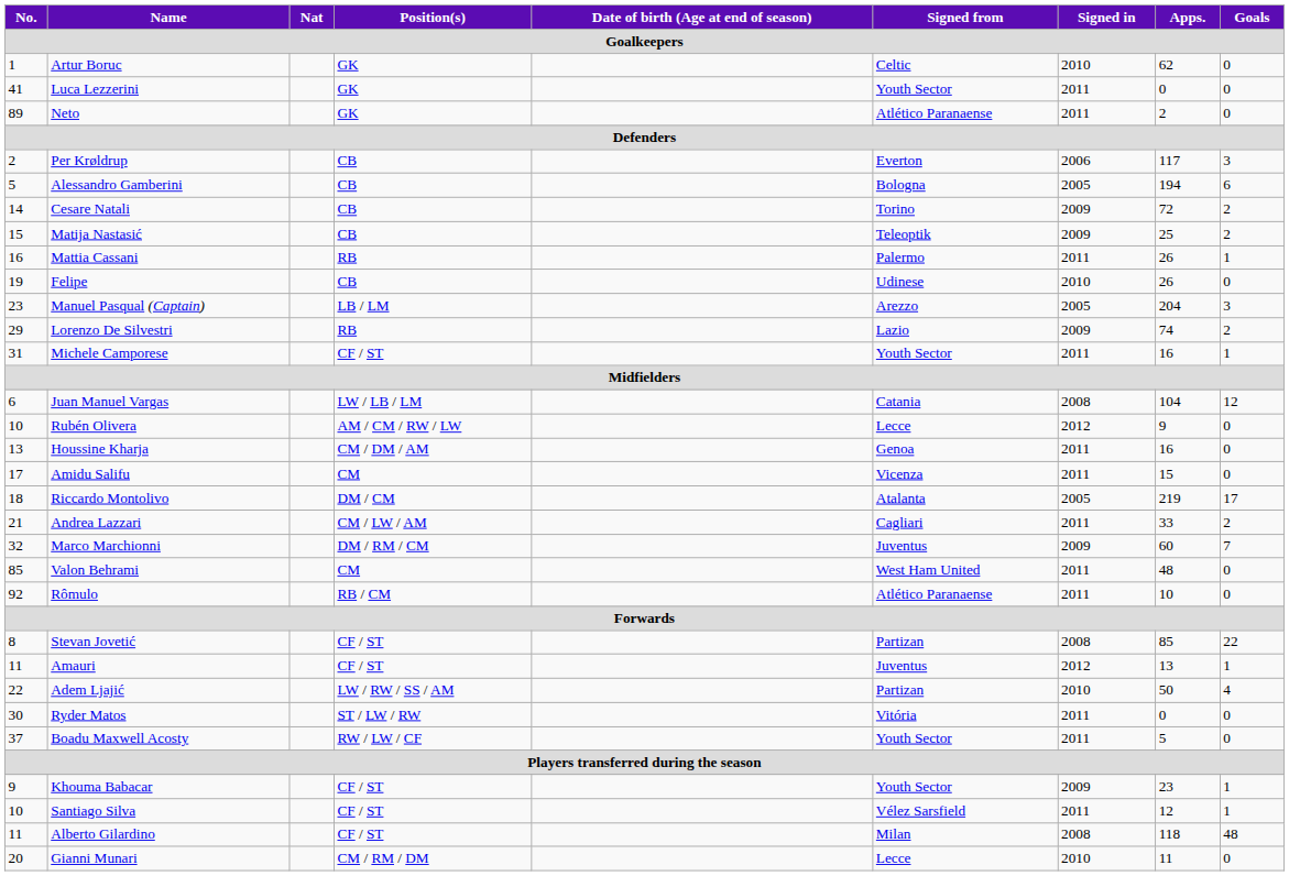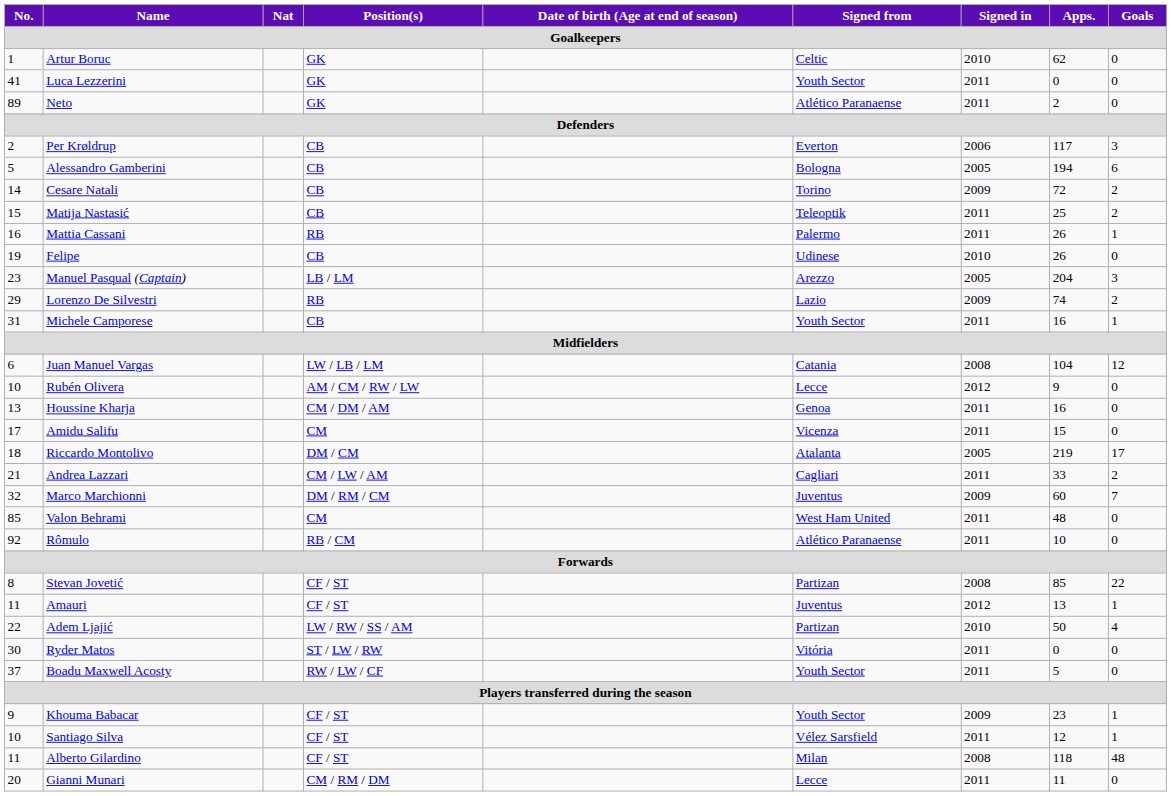 <table class="wikitable" style="text-align:left; font-size:90%; width:100%;">
 <tr>
 <th style="background:#5B0CB3; color:white; text-align:center;">No.</th>
 <th style="background:#5B0CB3; color:white; text-align:center;">Name</th>
 <th style="background:#5B0CB3; color:white; text-align:center;">Nat</th>
 <th style="background:#5B0CB3; color:white; text-align:center;">Position(s)</th>
 <th style="background:#5B0CB3; color:white; text-align:center;">Date of birth (Age at end of season)</th>
 <th style="background:#5B0CB3; color:white; text-align:center;">Signed from</th>
 <th style="background:#5B0CB3; color:white; text-align:center;">Signed in</th>
 <th style="background:#5B0CB3; color:white; text-align:center;">Apps.</th>
 <th style="background:#5B0CB3; color:white; text-align:center;">Goals</th>
 </tr>
 <tr>
 <th colspan=10 style="background:#DCDCDC; text-align:center;">Goalkeepers</th>
 </tr>
 <tr>
 <td>1</td>
 <td><a href='#'>Artur Boruc</a></td>
 <td></td>
 <td><a href='#'>GK</a></td>
 <td></td>
 <td> <a href='#'>Celtic</a></td>
 <td>2010</td>
 <td>62</td>
 <td>0</td>
 </tr>
 <tr>
 <td>41</td>
 <td><a href='#'>Luca Lezzerini</a></td>
 <td></td>
 <td><a href='#'>GK</a></td>
 <td></td>
 <td> <a href='#'>Youth Sector</a></td>
 <td>2011</td>
 <td>0</td>
 <td>0</td>
 </tr>
 <tr>
 <td>89</td>
 <td><a href='#'>Neto</a></td>
 <td></td>
 <td><a href='#'>GK</a></td>
 <td></td>
 <td> <a href='#'>Atlético Paranaense</a></td>
 <td>2011</td>
 <td>2</td>
 <td>0</td>
 </tr>
 <tr>
 <th colspan=10 style="background:#DCDCDC; text-align:center;">Defenders</th>
 </tr>
 <tr>
 <td>2</td>
 <td><a href='#'>Per Krøldrup</a></td>
 <td></td>
 <td><a href='#'>CB</a></td>
 <td></td>
 <td> <a href='#'>Everton</a></td>
 <td>2006</td>
 <td>117</td>
 <td>3</td>
 </tr>
 <tr>
 <td>5</td>
 <td><a href='#'>Alessandro Gamberini</a></td>
 <td></td>
 <td><a href='#'>CB</a></td>
 <td></td>
 <td> <a href='#'>Bologna</a></td>
 <td>2005</td>
 <td>194</td>
 <td>6</td>
 </tr>
 <tr>
 <td>14</td>
 <td><a href='#'>Cesare Natali</a></td>
 <td></td>
 <td><a href='#'>CB</a></td>
 <td></td>
 <td> <a href='#'>Torino</a></td>
 <td>2009</td>
 <td>72</td>
 <td>2</td>
 </tr>
 <tr>
 <td>15</td>
 <td><a href='#'>Matija Nastasić</a></td>
 <td></td>
 <td><a href='#'>CB</a></td>
 <td></td>
 <td> <a href='#'>Teleoptik</a></td>
-<td>2009</td>
+<td>2011</td>
 <td>25</td>
 <td>2</td>
 </tr>
 <tr>
 <td>16</td>
 <td><a href='#'>Mattia Cassani</a></td>
 <td></td>
 <td><a href='#'>RB</a></td>
 <td></td>
 <td> <a href='#'>Palermo</a></td>
 <td>2011</td>
 <td>26</td>
 <td>1</td>
 </tr>
 <tr>
 <td>19</td>
 <td><a href='#'>Felipe</a></td>
 <td></td>
 <td><a href='#'>CB</a></td>
 <td></td>
 <td> <a href='#'>Udinese</a></td>
 <td>2010</td>
 <td>26</td>
 <td>0</td>
 </tr>
 <tr>
 <td>23</td>
 <td><a href='#'>Manuel Pasqual</a> <em>(<a href='#'>Captain</a>)</em></td>
 <td></td>
 <td><a href='#'>LB</a> / <a href='#'>LM</a></td>
 <td></td>
 <td> <a href='#'>Arezzo</a></td>
 <td>2005</td>
 <td>204</td>
 <td>3</td>
 </tr>
 <tr>
 <td>29</td>
 <td><a href='#'>Lorenzo De Silvestri</a></td>
 <td></td>
 <td><a href='#'>RB</a></td>
 <td></td>
 <td> <a href='#'>Lazio</a></td>
 <td>2009</td>
 <td>74</td>
 <td>2</td>
 </tr>
 <tr>
 <td>31</td>
 <td><a href='#'>Michele Camporese</a></td>
 <td></td>
-<td><a href='#'>CF</a> / <a href='#'>ST</a></td>
+<td><a href='#'>CB</a></td>
 <td></td>
 <td> <a href='#'>Youth Sector</a></td>
 <td>2011</td>
 <td>16</td>
 <td>1</td>
 </tr>
 <tr>
 <th colspan=10 style="background:#DCDCDC; text-align:center;">Midfielders</th>
 </tr>
 <tr>
 <td>6</td>
 <td><a href='#'>Juan Manuel Vargas</a></td>
 <td></td>
 <td><a href='#'>LW</a> / <a href='#'>LB</a> / <a href='#'>LM</a></td>
 <td></td>
 <td> <a href='#'>Catania</a></td>
 <td>2008</td>
 <td>104</td>
 <td>12</td>
 </tr>
 <tr>
 <td>10</td>
 <td><a href='#'>Rubén Olivera</a></td>
 <td></td>
 <td><a href='#'>AM</a> / <a href='#'>CM</a> / <a href='#'>RW</a> / <a href='#'>LW</a></td>
 <td></td>
 <td> <a href='#'>Lecce</a></td>
 <td>2012</td>
 <td>9</td>
 <td>0</td>
 </tr>
 <tr>
 <td>13</td>
 <td><a href='#'>Houssine Kharja</a></td>
 <td></td>
 <td><a href='#'>CM</a> / <a href='#'>DM</a> / <a href='#'>AM</a></td>
 <td></td>
 <td> <a href='#'>Genoa</a></td>
 <td>2011</td>
 <td>16</td>
 <td>0</td>
 </tr>
 <tr>
 <td>17</td>
 <td><a href='#'>Amidu Salifu</a></td>
 <td></td>
 <td><a href='#'>CM</a></td>
 <td></td>
 <td> <a href='#'>Vicenza</a></td>
 <td>2011</td>
 <td>15</td>
 <td>0</td>
 </tr>
 <tr>
 <td>18</td>
 <td><a href='#'>Riccardo Montolivo</a></td>
 <td></td>
 <td><a href='#'>DM</a> / <a href='#'>CM</a></td>
 <td></td>
 <td> <a href='#'>Atalanta</a></td>
 <td>2005</td>
 <td>219</td>
 <td>17</td>
 </tr>
 <tr>
 <td>21</td>
 <td><a href='#'>Andrea Lazzari</a></td>
 <td></td>
 <td><a href='#'>CM</a> / <a href='#'>LW</a> / <a href='#'>AM</a></td>
 <td></td>
 <td> <a href='#'>Cagliari</a></td>
 <td>2011</td>
 <td>33</td>
 <td>2</td>
 </tr>
 <tr>
 <td>32</td>
 <td><a href='#'>Marco Marchionni</a></td>
 <td></td>
 <td><a href='#'>DM</a> / <a href='#'>RM</a> / <a href='#'>CM</a></td>
 <td></td>
 <td> <a href='#'>Juventus</a></td>
 <td>2009</td>
 <td>60</td>
 <td>7</td>
 </tr>
 <tr>
 <td>85</td>
 <td><a href='#'>Valon Behrami</a></td>
 <td></td>
 <td><a href='#'>CM</a></td>
 <td></td>
 <td> <a href='#'>West Ham United</a></td>
 <td>2011</td>
 <td>48</td>
 <td>0</td>
 </tr>
 <tr>
 <td>92</td>
 <td><a href='#'>Rômulo</a></td>
 <td></td>
 <td><a href='#'>RB</a> / <a href='#'>CM</a></td>
 <td></td>
 <td> <a href='#'>Atlético Paranaense</a></td>
 <td>2011</td>
 <td>10</td>
 <td>0</td>
 </tr>
 <tr>
 <th colspan=10 style="background:#DCDCDC; text-align:center;">Forwards</th>
 </tr>
 <tr>
 <td>8</td>
 <td><a href='#'>Stevan Jovetić</a></td>
 <td></td>
 <td><a href='#'>CF</a> / <a href='#'>ST</a></td>
 <td></td>
 <td> <a href='#'>Partizan</a></td>
 <td>2008</td>
 <td>85</td>
 <td>22</td>
 </tr>
 <tr>
 <td>11</td>
 <td><a href='#'>Amauri</a></td>
 <td></td>
 <td><a href='#'>CF</a> / <a href='#'>ST</a></td>
 <td></td>
 <td> <a href='#'>Juventus</a></td>
 <td>2012</td>
 <td>13</td>
 <td>1</td>
 </tr>
 <tr>
 <td>22</td>
 <td><a href='#'>Adem Ljajić</a></td>
 <td></td>
 <td><a href='#'>LW</a> / <a href='#'>RW</a> / <a href='#'>SS</a> / <a href='#'>AM</a></td>
 <td></td>
 <td> <a href='#'>Partizan</a></td>
 <td>2010</td>
 <td>50</td>
 <td>4</td>
 </tr>
 <tr>
 <td>30</td>
 <td><a href='#'>Ryder Matos</a></td>
 <td></td>
 <td><a href='#'>ST</a> / <a href='#'>LW</a> / <a href='#'>RW</a></td>
 <td></td>
 <td> <a href='#'>Vitória</a></td>
 <td>2011</td>
 <td>0</td>
 <td>0</td>
 </tr>
 <tr>
 <td>37</td>
 <td><a href='#'>Boadu Maxwell Acosty</a></td>
 <td></td>
 <td><a href='#'>RW</a> / <a href='#'>LW</a> / <a href='#'>CF</a></td>
 <td></td>
 <td> <a href='#'>Youth Sector</a></td>
 <td>2011</td>
 <td>5</td>
 <td>0</td>
 </tr>
 <tr>
 <th colspan=10 style="background:#DCDCDC; text-align:center;">Players transferred during the season</th>
 </tr>
 <tr>
 <td>9</td>
 <td><a href='#'>Khouma Babacar</a></td>
 <td></td>
 <td><a href='#'>CF</a> / <a href='#'>ST</a></td>
 <td></td>
 <td> <a href='#'>Youth Sector</a></td>
 <td>2009</td>
 <td>23</td>
 <td>1</td>
 </tr>
 <tr>
 <td>10</td>
 <td><a href='#'>Santiago Silva</a></td>
 <td></td>
 <td><a href='#'>CF</a> / <a href='#'>ST</a></td>
 <td></td>
 <td> <a href='#'>Vélez Sarsfield</a></td>
 <td>2011</td>
 <td>12</td>
 <td>1</td>
 </tr>
 <tr>
 <td>11</td>
 <td><a href='#'>Alberto Gilardino</a></td>
 <td></td>
 <td><a href='#'>CF</a> / <a href='#'>ST</a></td>
 <td></td>
 <td> <a href='#'>Milan</a></td>
 <td>2008</td>
 <td>118</td>
 <td>48</td>
 </tr>
 <tr>
 <td>20</td>
 <td><a href='#'>Gianni Munari</a></td>
 <td></td>
 <td><a href='#'>CM</a> / <a href='#'>RM</a> / <a href='#'>DM</a></td>
 <td></td>
 <td> <a href='#'>Lecce</a></td>
-<td>2010</td>
+<td>2011</td>
 <td>11</td>
 <td>0</td>
 </tr>
 </table>
